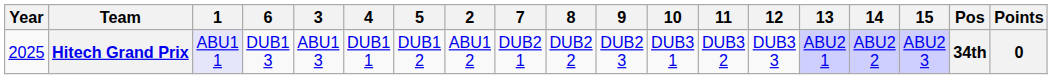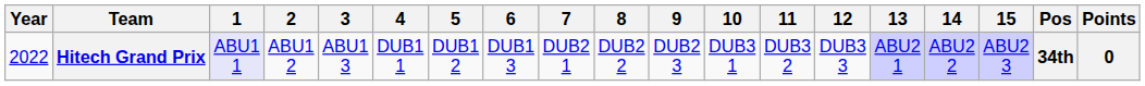 <table class="wikitable" style="text-align:center; font-size:85%">
 <tr>
 <th>Year</th>
 <th>Team</th>
 <th>1</th>
-<th>6</th>
+<th>2</th>
 <th>3</th>
 <th>4</th>
 <th>5</th>
-<th>2</th>
+<th>6</th>
 <th>7</th>
 <th>8</th>
 <th>9</th>
 <th>10</th>
 <th>11</th>
 <th>12</th>
 <th>13</th>
 <th>14</th>
 <th>15</th>
 <th>Pos</th>
 <th>Points</th>
 </tr>
 <tr>
-<td><a href='#'>2025</a></td>
+<td><a href='#'>2022</a></td>
 <th nowrap><a href='#'>Hitech Grand Prix</a></th>
 <td style="background: lavender;"><a href='#'>ABU1<br>1</a></td>
-<td><a href='#'>DUB1<br>3</a></td>
+<td><a href='#'>ABU1<br>2</a></td>
 <td><a href='#'>ABU1<br>3</a></td>
 <td><a href='#'>DUB1<br>1</a></td>
 <td><a href='#'>DUB1<br>2</a></td>
-<td><a href='#'>ABU1<br>2</a></td>
+<td><a href='#'>DUB1<br>3</a></td>
 <td><a href='#'>DUB2<br>1</a></td>
 <td><a href='#'>DUB2<br>2</a></td>
 <td><a href='#'>DUB2<br>3</a></td>
 <td><a href='#'>DUB3<br>1</a></td>
 <td><a href='#'>DUB3<br>2</a></td>
 <td><a href='#'>DUB3<br>3</a></td>
 <td style="background:#cfcfff;"><a href='#'>ABU2<br>1</a><br></td>
 <td style="background:#cfcfff;"><a href='#'>ABU2<br>2</a><br></td>
 <td style="background:#cfcfff;"><a href='#'>ABU2<br>3</a><br></td>
 <th>34th</th>
 <th>0</th>
 </tr>
 </table>
